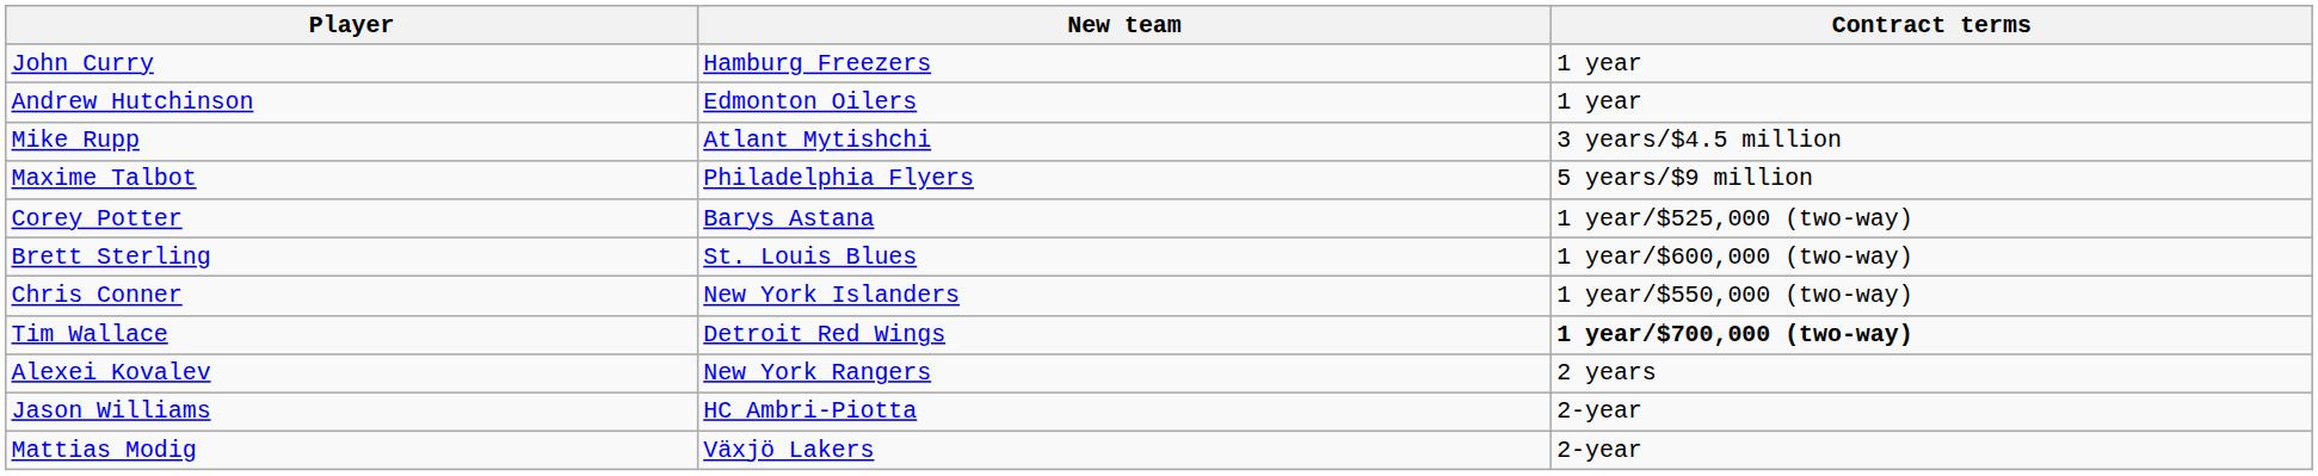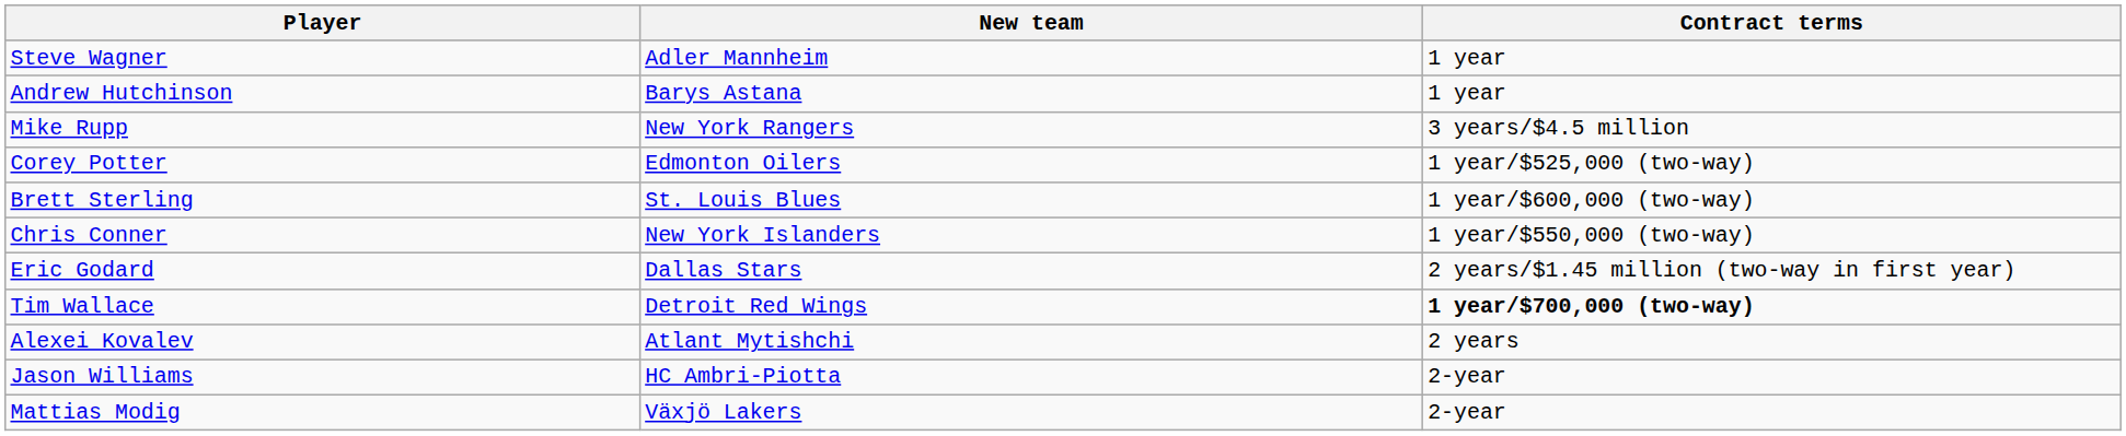 <table class="wikitable" style="width:100%;">
 <tr style="text-align:center; background:#ddd;">
 <th style="width:30%;">Player</th>
 <th style="width:37%;">New team</th>
 <th style="width:33%;">Contract terms</th>
 </tr>
 <tr>
-<td><a href='#'>John Curry</a></td>
-<td><a href='#'>Hamburg Freezers</a></td>
+<td><a href='#'>Steve Wagner</a></td>
+<td><a href='#'>Adler Mannheim</a></td>
 <td>1 year</td>
 </tr>
 <tr>
 <td><a href='#'>Andrew Hutchinson</a></td>
-<td><a href='#'>Edmonton Oilers</a></td>
+<td><a href='#'>Barys Astana</a></td>
 <td>1 year</td>
 </tr>
 <tr>
 <td><a href='#'>Mike Rupp</a></td>
-<td><a href='#'>Atlant Mytishchi</a></td>
+<td><a href='#'>New York Rangers</a></td>
 <td>3 years/$4.5 million</td>
 </tr>
 <tr>
-<td><a href='#'>Maxime Talbot</a></td>
-<td><a href='#'>Philadelphia Flyers</a></td>
-<td>5 years/$9 million</td>
-</tr>
-<tr>
 <td><a href='#'>Corey Potter</a></td>
-<td><a href='#'>Barys Astana</a></td>
+<td><a href='#'>Edmonton Oilers</a></td>
 <td>1 year/$525,000 (two-way)</td>
 </tr>
 <tr>
 <td><a href='#'>Brett Sterling</a></td>
 <td><a href='#'>St. Louis Blues</a></td>
 <td>1 year/$600,000 (two-way)</td>
 </tr>
 <tr>
 <td><a href='#'>Chris Conner</a></td>
 <td><a href='#'>New York Islanders</a></td>
 <td>1 year/$550,000 (two-way)</td>
 </tr>
 <tr>
+<td><a href='#'>Eric Godard</a></td>
+<td><a href='#'>Dallas Stars</a></td>
+<td>2 years/$1.45 million (two-way in first year)</td>
+</tr>
+<tr>
 <td><a href='#'>Tim Wallace</a></td>
 <td><a href='#'>Detroit Red Wings</a></td>
 <td><strong>1 year/$700,000 (two-way)</strong></td>
 </tr>
 <tr>
 <td><a href='#'>Alexei Kovalev</a></td>
-<td><a href='#'>New York Rangers</a></td>
+<td><a href='#'>Atlant Mytishchi</a></td>
 <td>2 years</td>
 </tr>
 <tr>
 <td><a href='#'>Jason Williams</a></td>
 <td><a href='#'>HC Ambri-Piotta</a></td>
 <td>2-year</td>
 </tr>
 <tr>
 <td><a href='#'>Mattias Modig</a></td>
 <td><a href='#'>Växjö Lakers</a></td>
 <td>2-year</td>
 </tr>
 </table>
